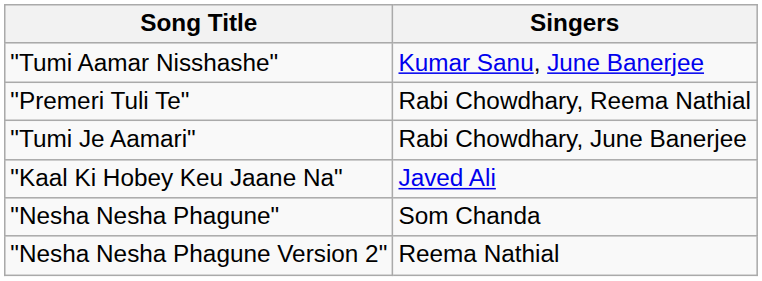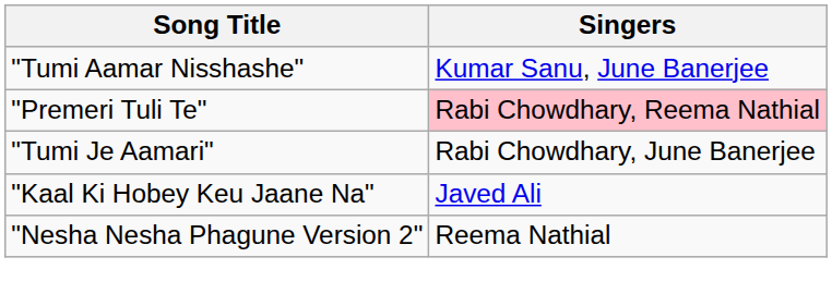 <table class="wikitable">
 <tr>
 <th>Song Title</th>
 <th>Singers</th>
 </tr>
 <tr>
 <td>"Tumi Aamar Nisshashe"</td>
 <td><a href='#'>Kumar Sanu</a>, <a href='#'>June Banerjee</a></td>
 </tr>
 <tr>
 <td>"Premeri Tuli Te"</td>
-<td>Rabi Chowdhary, Reema Nathial</td>
+<td style="background: pink;">Rabi Chowdhary, Reema Nathial</td>
 </tr>
 <tr>
 <td>"Tumi Je Aamari"</td>
 <td>Rabi Chowdhary, June Banerjee</td>
 </tr>
 <tr>
 <td>"Kaal Ki Hobey Keu Jaane Na"</td>
 <td><a href='#'>Javed Ali</a></td>
 </tr>
 <tr>
-<td>"Nesha Nesha Phagune"</td>
-<td>Som Chanda</td>
-</tr>
-<tr>
 <td>"Nesha Nesha Phagune Version 2"</td>
 <td>Reema Nathial</td>
 </tr>
 </table>
